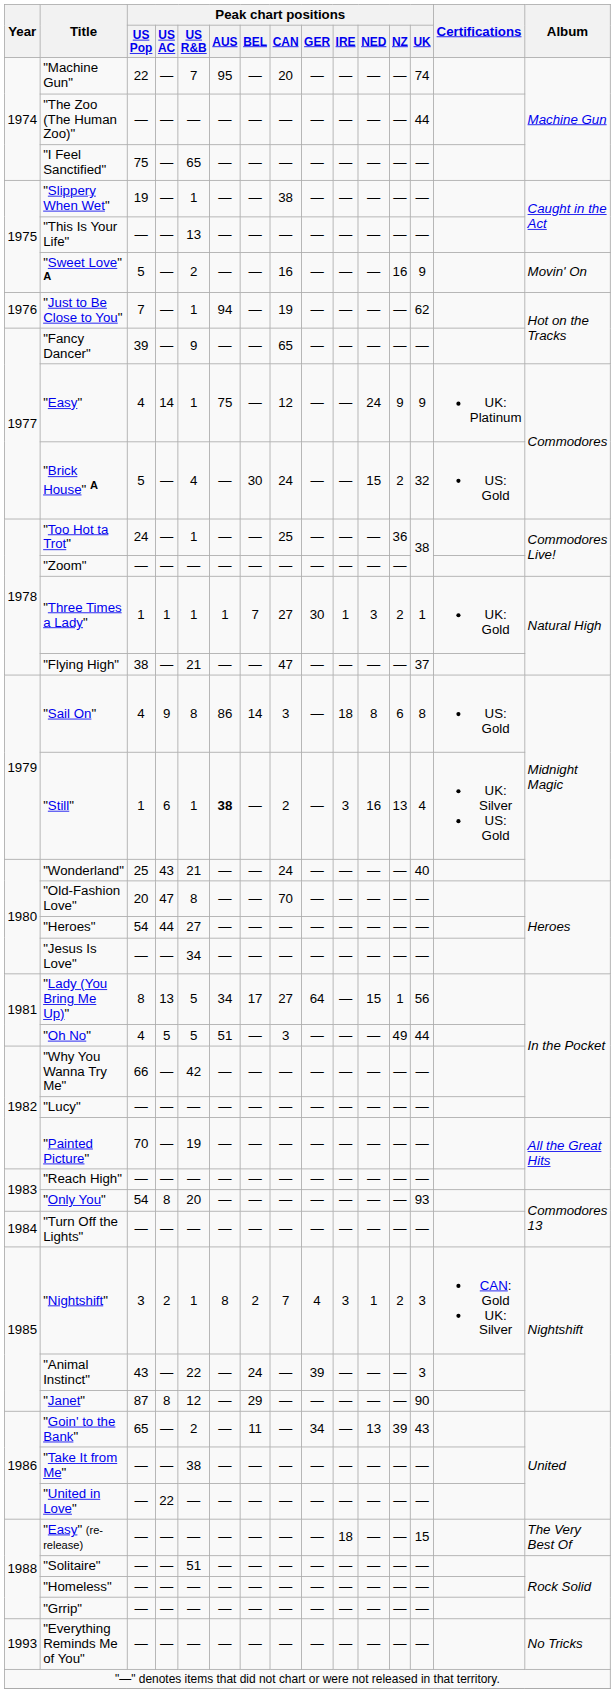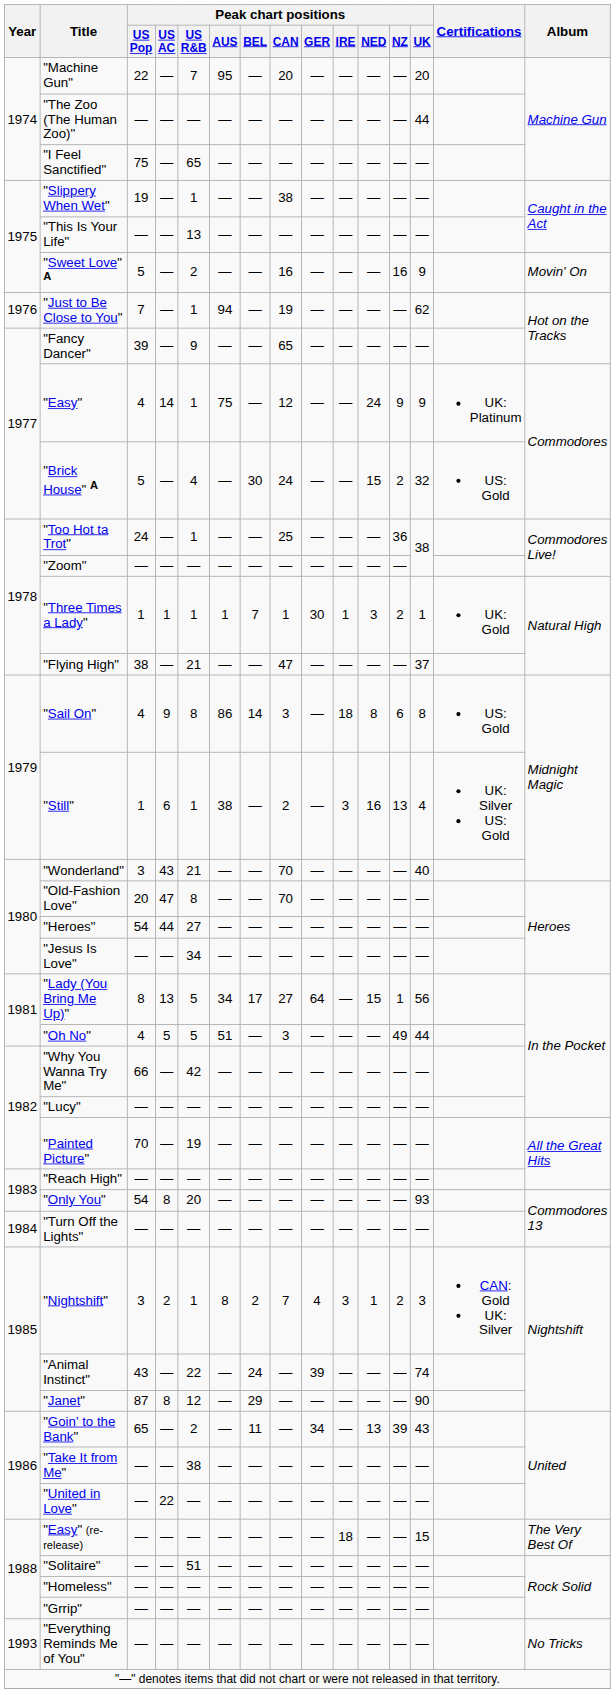 <table class="wikitable" style="text-align:center;">
 <tr>
 <th rowspan="2" style="width:2em;">Year</th>
 <th rowspan="2" style="width:15em;">Title</th>
 <th colspan="11">Peak chart positions</th>
 <th rowspan="2" style="width:10em;"><a href='#'>Certifications</a></th>
 <th rowspan="2" style="width:12em;">Album</th>
 </tr>
 <tr>
 <th style="width:2em;font-size:90%;"><a href='#'>US Pop</a><br></th>
 <th style="width:2em;font-size:90%;"><a href='#'>US<br>AC</a><br></th>
 <th style="width:2em;font-size:90%;"><a href='#'>US<br>R&B</a><br></th>
 <th style="width:2em;font-size:90%;"><a href='#'>AUS</a><br></th>
 <th style="width:2em;font-size:90%;"><a href='#'>BEL</a><br></th>
 <th style="width:2em;font-size:90%;"><a href='#'>CAN</a><br></th>
 <th style="width:2em;font-size:90%;"><a href='#'>GER</a><br></th>
 <th style="width:2em;font-size:90%;"><a href='#'>IRE</a><br></th>
 <th style="width:2em;font-size:90%;"><a href='#'>NED</a><br></th>
 <th style="width:2em;font-size:90%;"><a href='#'>NZ</a><br></th>
 <th style="width:2em;font-size:90%;"><a href='#'>UK</a><br></th>
 </tr>
 <tr>
 <td rowspan="3">1974</td>
 <td style="text-align:left;">"Machine Gun"</td>
 <td>22</td>
 <td>—</td>
 <td>7</td>
 <td>95</td>
 <td>—</td>
 <td>20</td>
 <td>—</td>
 <td>—</td>
 <td>—</td>
 <td>—</td>
-<td>74</td>
+<td>20</td>
 <td></td>
 <td style="text-align:left;" rowspan="3"><em><a href='#'>Machine Gun</a></em></td>
 </tr>
 <tr>
 <td style="text-align:left;">"The Zoo (The Human Zoo)"</td>
 <td>—</td>
 <td>—</td>
 <td>—</td>
 <td>—</td>
 <td>—</td>
 <td>—</td>
 <td>—</td>
 <td>—</td>
 <td>—</td>
 <td>—</td>
 <td>44</td>
 <td></td>
 </tr>
 <tr>
 <td style="text-align:left;">"I Feel Sanctified"</td>
 <td>75</td>
 <td>—</td>
 <td>65</td>
 <td>—</td>
 <td>—</td>
 <td>—</td>
 <td>—</td>
 <td>—</td>
 <td>—</td>
 <td>—</td>
 <td>—</td>
 <td></td>
 </tr>
 <tr>
 <td rowspan="3">1975</td>
 <td style="text-align:left;">"<a href='#'>Slippery When Wet</a>"</td>
 <td>19</td>
 <td>—</td>
 <td>1</td>
 <td>—</td>
 <td>—</td>
 <td>38</td>
 <td>—</td>
 <td>—</td>
 <td>—</td>
 <td>—</td>
 <td>—</td>
 <td></td>
 <td style="text-align:left;" rowspan="2"><em><a href='#'>Caught in the Act</a></em></td>
 </tr>
 <tr>
 <td style="text-align:left;">"This Is Your Life"</td>
 <td>—</td>
 <td>—</td>
 <td>13</td>
 <td>—</td>
 <td>—</td>
 <td>—</td>
 <td>—</td>
 <td>—</td>
 <td>—</td>
 <td>—</td>
 <td>—</td>
 <td></td>
 </tr>
 <tr>
 <td style="text-align:left;">"<a href='#'>Sweet Love</a>" <sup><strong>A</strong></sup></td>
 <td>5</td>
 <td>—</td>
 <td>2</td>
 <td>—</td>
 <td>—</td>
 <td>16</td>
 <td>—</td>
 <td>—</td>
 <td>—</td>
 <td>16</td>
 <td>9</td>
 <td></td>
 <td style="text-align:left;"><em>Movin' On</em></td>
 </tr>
 <tr>
 <td rowspan="1">1976</td>
 <td style="text-align:left;">"<a href='#'>Just to Be Close to You</a>"</td>
 <td>7</td>
 <td>—</td>
 <td>1</td>
 <td>94</td>
 <td>—</td>
 <td>19</td>
 <td>—</td>
 <td>—</td>
 <td>—</td>
 <td>—</td>
 <td>62</td>
 <td></td>
 <td style="text-align:left;" rowspan="2"><em>Hot on the Tracks</em></td>
 </tr>
 <tr>
 <td rowspan="3">1977</td>
 <td style="text-align:left;">"Fancy Dancer"</td>
 <td>39</td>
 <td>—</td>
 <td>9</td>
 <td>—</td>
 <td>—</td>
 <td>65</td>
 <td>—</td>
 <td>—</td>
 <td>—</td>
 <td>—</td>
 <td>—</td>
 <td></td>
 </tr>
 <tr>
 <td style="text-align:left;">"<a href='#'>Easy</a>"</td>
 <td>4</td>
 <td>14</td>
 <td>1</td>
 <td>75</td>
 <td>—</td>
 <td>12</td>
 <td>—</td>
 <td>—</td>
 <td>24</td>
 <td>9</td>
 <td>9</td>
 <td><br><ul><li>UK: Platinum</li></ul></td>
 <td style="text-align:left;" rowspan="2"><em>Commodores</em></td>
 </tr>
 <tr>
 <td style="text-align:left;">"<a href='#'>Brick House</a>" <sup><strong>A</strong></sup></td>
 <td>5</td>
 <td>—</td>
 <td>4</td>
 <td>—</td>
 <td>30</td>
 <td>24</td>
 <td>—</td>
 <td>—</td>
 <td>15</td>
 <td>2</td>
 <td>32</td>
 <td><br><ul><li>US: Gold</li></ul></td>
 </tr>
 <tr>
 <td rowspan="4">1978</td>
 <td style="text-align:left;">"<a href='#'>Too Hot ta Trot</a>"</td>
 <td>24</td>
 <td>—</td>
 <td>1</td>
 <td>—</td>
 <td>—</td>
 <td>25</td>
 <td>—</td>
 <td>—</td>
 <td>—</td>
 <td>36</td>
 <td rowspan=2>38</td>
 <td></td>
 <td style="text-align:left;" rowspan="2"><em>Commodores Live!</em></td>
 </tr>
 <tr>
 <td style="text-align:left;">"Zoom"</td>
 <td>—</td>
 <td>—</td>
 <td>—</td>
 <td>—</td>
 <td>—</td>
 <td>—</td>
 <td>—</td>
 <td>—</td>
 <td>—</td>
 <td>—</td>
 <td></td>
 </tr>
 <tr>
 <td style="text-align:left;">"<a href='#'>Three Times a Lady</a>"</td>
 <td>1</td>
 <td>1</td>
 <td>1</td>
 <td>1</td>
 <td>7</td>
-<td>27</td>
+<td>1</td>
 <td>30</td>
 <td>1</td>
 <td>3</td>
 <td>2</td>
 <td>1</td>
 <td><br><ul><li>UK: Gold</li></ul></td>
 <td style="text-align:left;" rowspan="2"><em>Natural High</em></td>
 </tr>
 <tr>
 <td style="text-align:left;">"Flying High"</td>
 <td>38</td>
 <td>—</td>
 <td>21</td>
 <td>—</td>
 <td>—</td>
 <td>47</td>
 <td>—</td>
 <td>—</td>
 <td>—</td>
 <td>—</td>
 <td>37</td>
 <td></td>
 </tr>
 <tr>
 <td rowspan="2">1979</td>
 <td style="text-align:left;">"<a href='#'>Sail On</a>"</td>
 <td>4</td>
 <td>9</td>
 <td>8</td>
 <td>86</td>
 <td>14</td>
 <td>3</td>
 <td>—</td>
 <td>18</td>
 <td>8</td>
 <td>6</td>
 <td>8</td>
 <td><br><ul><li>US: Gold</li></ul></td>
 <td style="text-align:left;" rowspan="3"><em>Midnight Magic</em></td>
 </tr>
 <tr>
 <td style="text-align:left;">"<a href='#'>Still</a>"</td>
 <td>1</td>
 <td>6</td>
 <td>1</td>
-<td><strong>38</strong></td>
+<td>38</td>
 <td>—</td>
 <td>2</td>
 <td>—</td>
 <td>3</td>
 <td>16</td>
 <td>13</td>
 <td>4</td>
 <td><br><ul><li>UK: Silver</li><li>US: Gold</li></ul></td>
 </tr>
 <tr>
 <td rowspan="4">1980</td>
 <td style="text-align:left;">"Wonderland"</td>
-<td>25</td>
+<td>3</td>
 <td>43</td>
 <td>21</td>
 <td>—</td>
 <td>—</td>
-<td>24</td>
+<td>70</td>
 <td>—</td>
 <td>—</td>
 <td>—</td>
 <td>—</td>
 <td>40</td>
 <td></td>
 </tr>
 <tr>
 <td style="text-align:left;">"Old-Fashion Love"</td>
 <td>20</td>
 <td>47</td>
 <td>8</td>
 <td>—</td>
 <td>—</td>
 <td>70</td>
 <td>—</td>
 <td>—</td>
 <td>—</td>
 <td>—</td>
 <td>—</td>
 <td></td>
 <td style="text-align:left;" rowspan="3"><em>Heroes</em></td>
 </tr>
 <tr>
 <td style="text-align:left;">"Heroes"</td>
 <td>54</td>
 <td>44</td>
 <td>27</td>
 <td>—</td>
 <td>—</td>
 <td>—</td>
 <td>—</td>
 <td>—</td>
 <td>—</td>
 <td>—</td>
 <td>—</td>
 <td></td>
 </tr>
 <tr>
 <td style="text-align:left;">"Jesus Is Love"</td>
 <td>—</td>
 <td>—</td>
 <td>34</td>
 <td>—</td>
 <td>—</td>
 <td>—</td>
 <td>—</td>
 <td>—</td>
 <td>—</td>
 <td>—</td>
 <td>—</td>
 <td></td>
 </tr>
 <tr>
 <td rowspan="2">1981</td>
 <td style="text-align:left;">"<a href='#'>Lady (You Bring Me Up)</a>"</td>
 <td>8</td>
 <td>13</td>
 <td>5</td>
 <td>34</td>
 <td>17</td>
 <td>27</td>
 <td>64</td>
 <td>—</td>
 <td>15</td>
 <td>1</td>
 <td>56</td>
 <td></td>
 <td style="text-align:left;" rowspan="4"><em>In the Pocket</em></td>
 </tr>
 <tr>
 <td style="text-align:left;">"<a href='#'>Oh No</a>"</td>
 <td>4</td>
 <td>5</td>
 <td>5</td>
 <td>51</td>
 <td>—</td>
 <td>3</td>
 <td>—</td>
 <td>—</td>
 <td>—</td>
 <td>49</td>
 <td>44</td>
 <td></td>
 </tr>
 <tr>
 <td rowspan="3">1982</td>
 <td style="text-align:left;">"Why You Wanna Try Me"</td>
 <td>66</td>
 <td>—</td>
 <td>42</td>
 <td>—</td>
 <td>—</td>
 <td>—</td>
 <td>—</td>
 <td>—</td>
 <td>—</td>
 <td>—</td>
 <td>—</td>
 <td></td>
 </tr>
 <tr>
 <td style="text-align:left;">"Lucy"</td>
 <td>—</td>
 <td>—</td>
 <td>—</td>
 <td>—</td>
 <td>—</td>
 <td>—</td>
 <td>—</td>
 <td>—</td>
 <td>—</td>
 <td>—</td>
 <td>—</td>
 <td></td>
 </tr>
 <tr>
 <td style="text-align:left;"><br>"<a href='#'>Painted Picture</a>"</td>
 <td>70</td>
 <td>—</td>
 <td>19</td>
 <td>—</td>
 <td>—</td>
 <td>—</td>
 <td>—</td>
 <td>—</td>
 <td>—</td>
 <td>—</td>
 <td>—</td>
 <td></td>
 <td style="text-align:left;" rowspan="2"><em><a href='#'>All the Great Hits</a></em></td>
 </tr>
 <tr>
 <td rowspan="2">1983</td>
 <td style="text-align:left;">"Reach High"</td>
 <td>—</td>
 <td>—</td>
 <td>—</td>
 <td>—</td>
 <td>—</td>
 <td>—</td>
 <td>—</td>
 <td>—</td>
 <td>—</td>
 <td>—</td>
 <td>—</td>
 <td></td>
 </tr>
 <tr>
 <td style="text-align:left;">"<a href='#'>Only You</a>"</td>
 <td>54</td>
 <td>8</td>
 <td>20</td>
 <td>—</td>
 <td>—</td>
 <td>—</td>
 <td>—</td>
 <td>—</td>
 <td>—</td>
 <td>—</td>
 <td>93</td>
 <td></td>
 <td style="text-align:left;" rowspan="2"><em>Commodores 13</em></td>
 </tr>
 <tr>
 <td rowspan="1">1984</td>
 <td style="text-align:left;">"Turn Off the Lights"</td>
 <td>—</td>
 <td>—</td>
 <td>—</td>
 <td>—</td>
 <td>—</td>
 <td>—</td>
 <td>—</td>
 <td>—</td>
 <td>—</td>
 <td>—</td>
 <td>—</td>
 <td></td>
 </tr>
 <tr>
 <td rowspan="3">1985</td>
 <td style="text-align:left;">"<a href='#'>Nightshift</a>"</td>
 <td>3</td>
 <td>2</td>
 <td>1</td>
 <td>8</td>
 <td>2</td>
 <td>7</td>
 <td>4</td>
 <td>3</td>
 <td>1</td>
 <td>2</td>
 <td>3</td>
 <td><br><ul><li><a href='#'>CAN</a>: Gold</li><li>UK: Silver</li></ul></td>
 <td style="text-align:left;" rowspan="3"><em>Nightshift</em></td>
 </tr>
 <tr>
 <td style="text-align:left;">"Animal Instinct"</td>
 <td>43</td>
 <td>—</td>
 <td>22</td>
 <td>—</td>
 <td>24</td>
 <td>—</td>
 <td>39</td>
 <td>—</td>
 <td>—</td>
 <td>—</td>
-<td>3</td>
+<td>74</td>
 <td></td>
 </tr>
 <tr>
 <td style="text-align:left;">"<a href='#'>Janet</a>"</td>
 <td>87</td>
 <td>8</td>
 <td>12</td>
 <td>—</td>
 <td>29</td>
 <td>—</td>
 <td>—</td>
 <td>—</td>
 <td>—</td>
 <td>—</td>
 <td>90</td>
 <td></td>
 </tr>
 <tr>
 <td rowspan="3">1986</td>
 <td style="text-align:left;">"<a href='#'>Goin' to the Bank</a>"</td>
 <td>65</td>
 <td>—</td>
 <td>2</td>
 <td>—</td>
 <td>11</td>
 <td>—</td>
 <td>34</td>
 <td>—</td>
 <td>13</td>
 <td>39</td>
 <td>43</td>
 <td></td>
 <td style="text-align:left;" rowspan="3"><em>United</em></td>
 </tr>
 <tr>
 <td style="text-align:left;">"<a href='#'>Take It from Me</a>"</td>
 <td>—</td>
 <td>—</td>
 <td>38</td>
 <td>—</td>
 <td>—</td>
 <td>—</td>
 <td>—</td>
 <td>—</td>
 <td>—</td>
 <td>—</td>
 <td>—</td>
 <td></td>
 </tr>
 <tr>
 <td style="text-align:left;">"<a href='#'>United in Love</a>"</td>
 <td>—</td>
 <td>22</td>
 <td>—</td>
 <td>—</td>
 <td>—</td>
 <td>—</td>
 <td>—</td>
 <td>—</td>
 <td>—</td>
 <td>—</td>
 <td>—</td>
 <td></td>
 </tr>
 <tr>
 <td rowspan="4">1988</td>
 <td style="text-align:left;">"<a href='#'>Easy</a>" <small>(re-release)</small></td>
 <td>—</td>
 <td>—</td>
 <td>—</td>
 <td>—</td>
 <td>—</td>
 <td>—</td>
 <td>—</td>
 <td>18</td>
 <td>—</td>
 <td>—</td>
 <td>15</td>
 <td></td>
 <td style="text-align:left;"><em>The Very Best Of</em></td>
 </tr>
 <tr>
 <td style="text-align:left;">"Solitaire"</td>
 <td>—</td>
 <td>—</td>
 <td>51</td>
 <td>—</td>
 <td>—</td>
 <td>—</td>
 <td>—</td>
 <td>—</td>
 <td>—</td>
 <td>—</td>
 <td>—</td>
 <td></td>
 <td style="text-align:left;" rowspan="3"><em>Rock Solid</em></td>
 </tr>
 <tr>
 <td style="text-align:left;">"Homeless"</td>
 <td>—</td>
 <td>—</td>
 <td>—</td>
 <td>—</td>
 <td>—</td>
 <td>—</td>
 <td>—</td>
 <td>—</td>
 <td>—</td>
 <td>—</td>
 <td>—</td>
 <td></td>
 </tr>
 <tr>
 <td style="text-align:left;">"Grrip"</td>
 <td>—</td>
 <td>—</td>
 <td>—</td>
 <td>—</td>
 <td>—</td>
 <td>—</td>
 <td>—</td>
 <td>—</td>
 <td>—</td>
 <td>—</td>
 <td>—</td>
 <td></td>
 </tr>
 <tr>
 <td>1993</td>
 <td style="text-align:left;">"Everything Reminds Me of You"</td>
 <td>—</td>
 <td>—</td>
 <td>—</td>
 <td>—</td>
 <td>—</td>
 <td>—</td>
 <td>—</td>
 <td>—</td>
 <td>—</td>
 <td>—</td>
 <td>—</td>
 <td></td>
 <td style="text-align:left;"><em>No Tricks</em></td>
 </tr>
 <tr>
 <td colspan="15" style="font-size:90%">"—" denotes items that did not chart or were not released in that territory.</td>
 </tr>
 <tr>
 </tr>
 </table>
